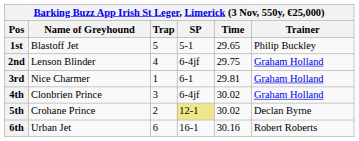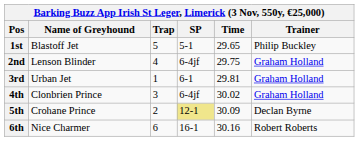 <table class="wikitable">
 <tr>
 <th colspan="6"><a href='#'>Barking Buzz App Irish St Leger</a>, <a href='#'>Limerick</a> (3 Nov, 550y, €25,000)</th>
 </tr>
 <tr>
 <th width=30>Pos</th>
 <th width=180>Name of Greyhound</th>
 <th width=30>Trap</th>
 <th width=50>SP</th>
 <th width=50>Time</th>
 <th width=150>Trainer</th>
 </tr>
 <tr>
 <th>1st</th>
 <td>Blastoff Jet </td>
 <td>5</td>
 <td>5-1</td>
 <td>29.65</td>
 <td>Philip Buckley</td>
 </tr>
 <tr>
 <th>2nd</th>
 <td>Lenson Blinder</td>
 <td>4</td>
 <td>6-4jf</td>
 <td>29.75</td>
 <td><a href='#'>Graham Holland</a></td>
 </tr>
 <tr>
 <th>3rd</th>
-<td>Nice Charmer</td>
+<td>Urban Jet</td>
 <td>1</td>
 <td>6-1</td>
 <td>29.81</td>
 <td><a href='#'>Graham Holland</a></td>
 </tr>
 <tr>
 <th>4th</th>
 <td>Clonbrien Prince</td>
 <td>3</td>
 <td>6-4jf</td>
 <td>30.02</td>
 <td><a href='#'>Graham Holland</a></td>
 </tr>
 <tr>
 <th>5th</th>
 <td>Crohane Prince</td>
 <td>2</td>
 <td style="background: khaki;">12-1</td>
-<td>30.02</td>
+<td>30.09</td>
 <td>Declan Byrne</td>
 </tr>
 <tr>
 <th>6th</th>
-<td>Urban Jet</td>
+<td>Nice Charmer</td>
 <td>6</td>
 <td>16-1</td>
 <td>30.16</td>
 <td>Robert Roberts</td>
 </tr>
 </table>
